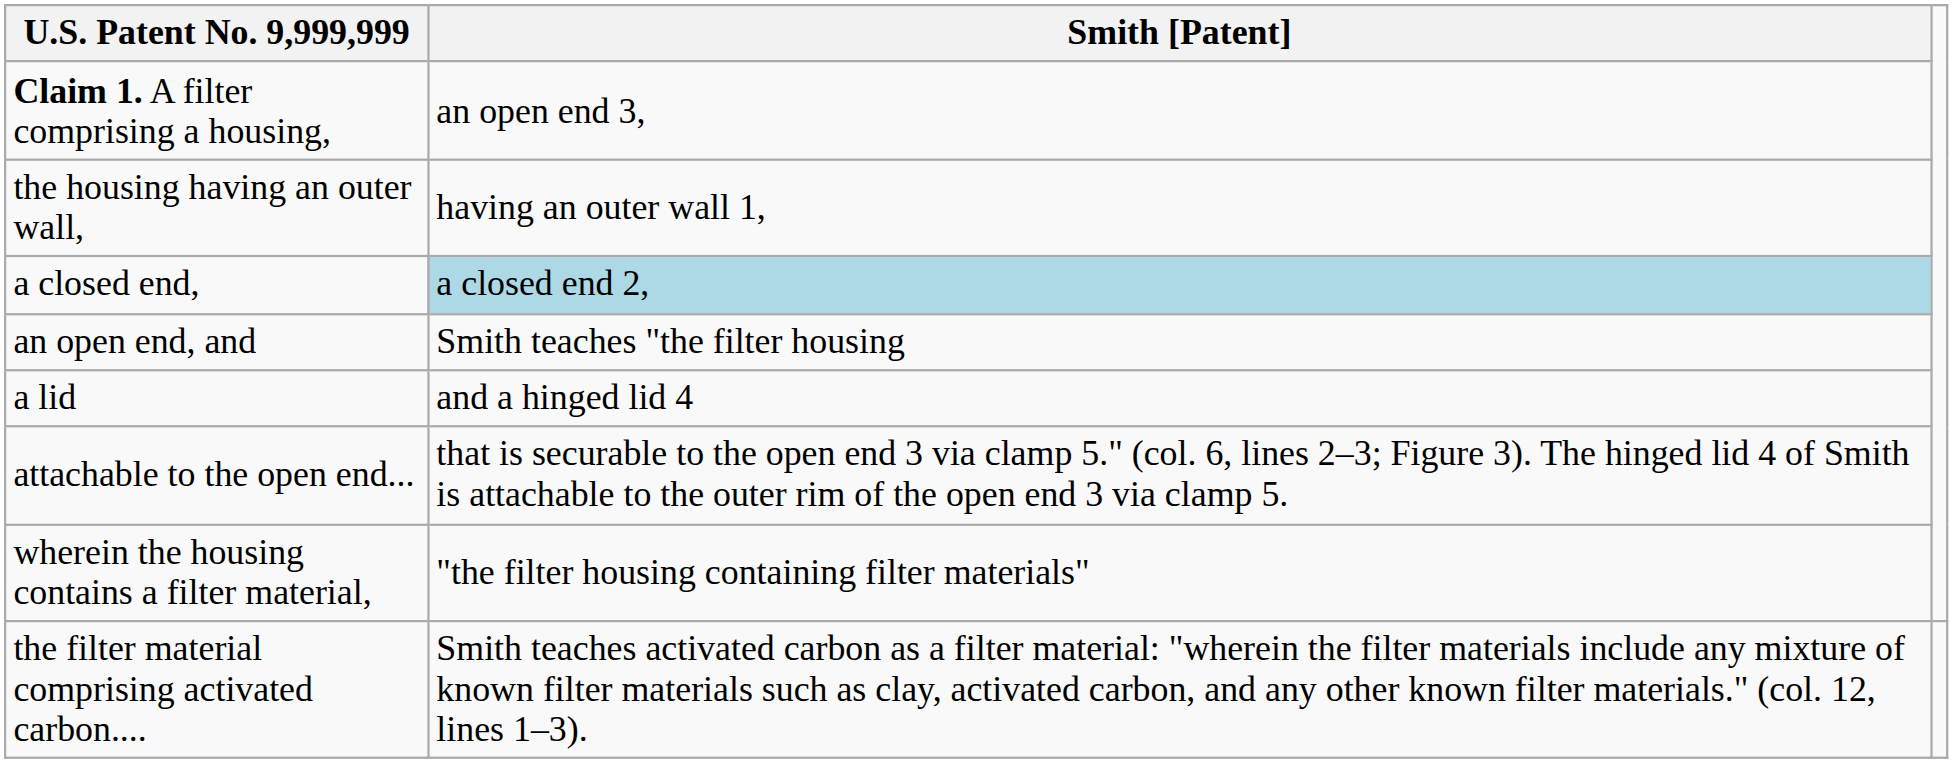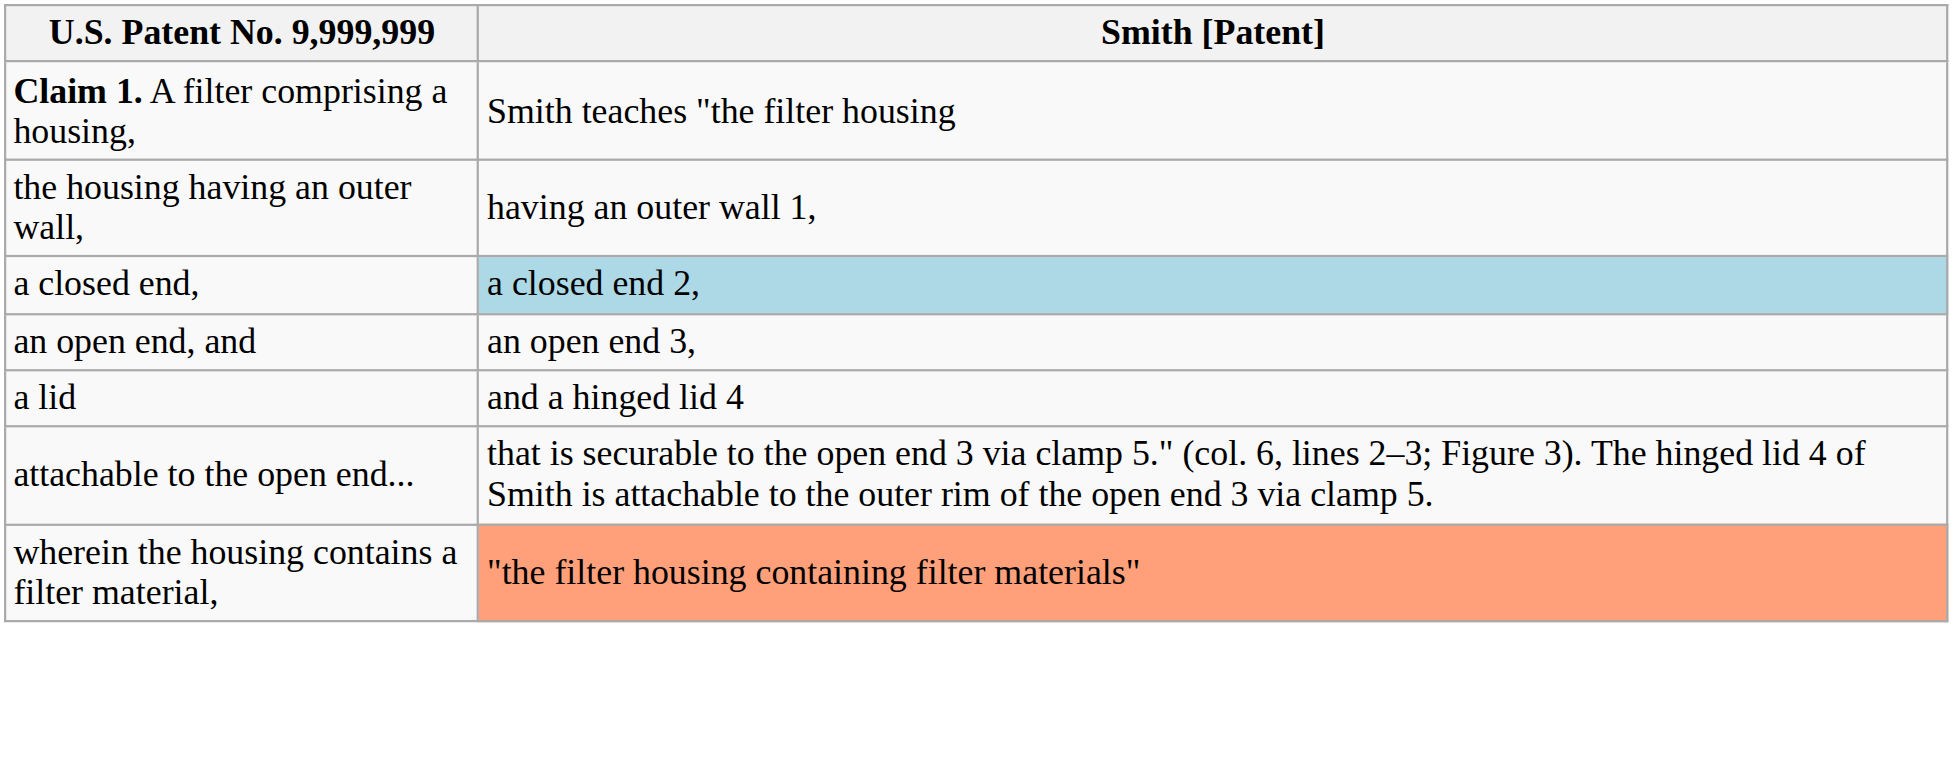 <table class="wikitable">
 <tr>
 <th><strong>U.S. Patent No. 9,999,999</strong></th>
 <th><strong>Smith [Patent]</strong></th>
 </tr>
 <tr>
 <td><strong>Claim 1.</strong> A filter comprising a housing,</td>
-<td>an open end 3,</td>
+<td>Smith teaches "the filter housing</td>
 </tr>
 <tr>
 <td>the housing having an outer wall,</td>
 <td>having an outer wall 1,</td>
 </tr>
 <tr>
 <td>a closed end,</td>
 <td style="background: lightblue;">a closed end 2,</td>
 </tr>
 <tr>
 <td>an open end, and</td>
-<td>Smith teaches "the filter housing</td>
+<td>an open end 3,</td>
 </tr>
 <tr>
 <td>a lid</td>
 <td>and a hinged lid 4</td>
 </tr>
 <tr>
 <td>attachable to the open end...</td>
 <td>that is securable to the open end 3 via clamp 5." (col. 6, lines 2–3; Figure 3). The hinged lid 4 of Smith is attachable to the outer rim of the open end 3 via clamp 5.</td>
 </tr>
 <tr>
 <td>wherein the housing contains a filter material,</td>
-<td>"the filter housing containing filter materials"</td>
-</tr>
-<tr>
-<td>the filter material comprising activated carbon....</td>
-<td>Smith teaches activated carbon as a filter material: "wherein the filter materials include any mixture of known filter materials such as clay, activated carbon, and any other known filter materials." (col. 12, lines 1–3).</td>
-<td></td>
+<td style="background: lightsalmon;">"the filter housing containing filter materials"</td>
 </tr>
 </table>
